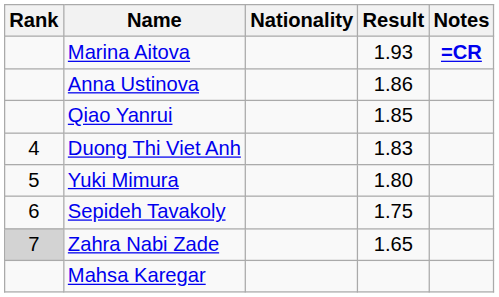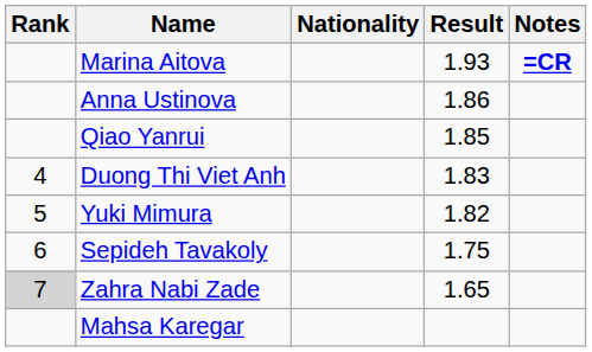 <table class="wikitable sortable" style="text-align:center">
 <tr>
 <th>Rank</th>
 <th>Name</th>
 <th>Nationality</th>
 <th>Result</th>
 <th>Notes</th>
 </tr>
 <tr>
 <td></td>
 <td align=left><a href='#'>Marina Aitova</a></td>
 <td align=left></td>
 <td>1.93</td>
 <td><strong><a href='#'>=CR</a></strong></td>
 </tr>
 <tr>
 <td></td>
 <td align=left><a href='#'>Anna Ustinova</a></td>
 <td align=left></td>
 <td>1.86</td>
 <td></td>
 </tr>
 <tr>
 <td></td>
 <td align=left><a href='#'>Qiao Yanrui</a></td>
 <td align=left></td>
 <td>1.85</td>
 <td></td>
 </tr>
 <tr>
 <td>4</td>
 <td align=left><a href='#'>Duong Thi Viet Anh</a></td>
 <td align=left></td>
 <td>1.83</td>
 <td></td>
 </tr>
 <tr>
 <td>5</td>
 <td align=left><a href='#'>Yuki Mimura</a></td>
 <td align=left></td>
-<td>1.80</td>
+<td>1.82</td>
 <td></td>
 </tr>
 <tr>
 <td>6</td>
 <td align=left><a href='#'>Sepideh Tavakoly</a></td>
 <td align=left></td>
 <td>1.75</td>
 <td></td>
 </tr>
 <tr>
 <td style="background: lightgrey;">7</td>
 <td align=left><a href='#'>Zahra Nabi Zade</a></td>
 <td align=left></td>
 <td>1.65</td>
 <td></td>
 </tr>
 <tr>
 <td></td>
 <td align=left><a href='#'>Mahsa Karegar</a></td>
 <td align=left></td>
 <td></td>
 <td></td>
 </tr>
 </table>
